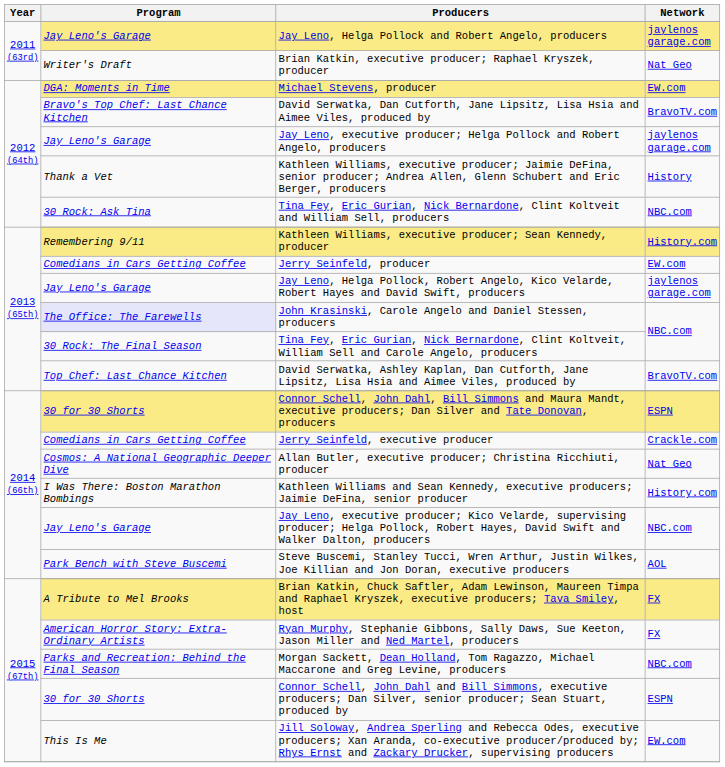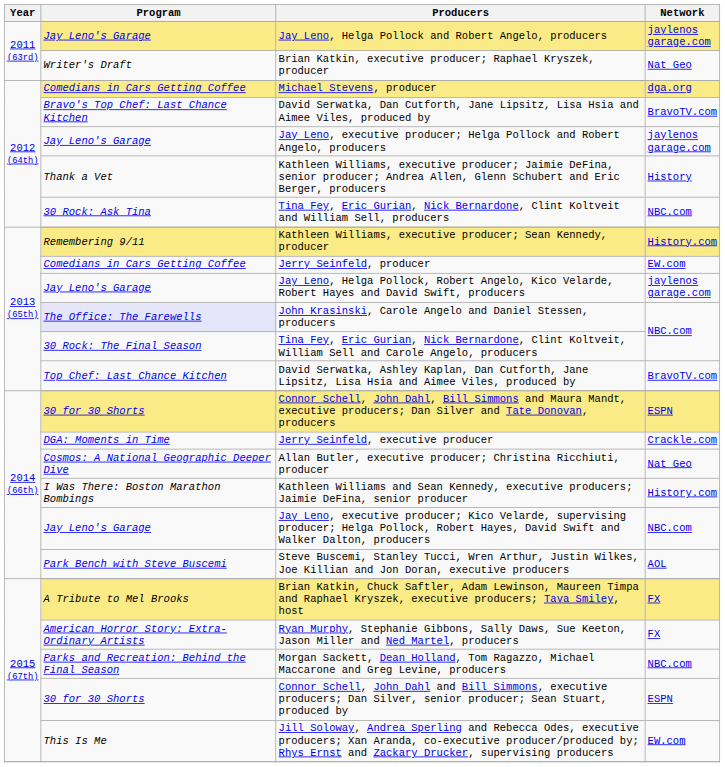 <table class="wikitable" style="width:100%">
 <tr bgcolor="#bebebe">
 <th width="5%">Year</th>
 <th width="35%">Program</th>
 <th width="55%">Producers</th>
 <th width="5%">Network</th>
 </tr>
 <tr>
 <td rowspan=3 style="text-align:center"><a href='#'>2011</a><br><small><a href='#'>(63rd)</a></small><br></td>
 </tr>
 <tr style="background:#FAEB86;">
 <td><em><a href='#'>Jay Leno's Garage</a></em></td>
 <td><a href='#'>Jay Leno</a>, Helga Pollock and Robert Angelo, producers</td>
 <td><a href='#'>jaylenos garage.com</a></td>
 </tr>
 <tr>
 <td><em>Writer's Draft</em></td>
 <td>Brian Katkin, executive producer; Raphael Kryszek, producer</td>
 <td><a href='#'>Nat Geo</a></td>
 </tr>
 <tr>
 <td rowspan=6 style="text-align:center"><a href='#'>2012</a><br><small><a href='#'>(64th)</a></small><br></td>
 </tr>
 <tr style="background:#FAEB86;">
-<td><em><a href='#'>DGA: Moments in Time</a></em></td>
+<td><em><a href='#'>Comedians in Cars Getting Coffee</a></em></td>
 <td><a href='#'>Michael Stevens</a>, producer</td>
-<td><a href='#'>EW.com</a></td>
+<td><a href='#'>dga.org</a></td>
 </tr>
 <tr>
 <td><em><a href='#'>Bravo's Top Chef: Last Chance Kitchen</a></em></td>
 <td>David Serwatka, Dan Cutforth, Jane Lipsitz, Lisa Hsia and Aimee Viles, produced by</td>
 <td><a href='#'>BravoTV.com</a></td>
 </tr>
 <tr>
 <td><em><a href='#'>Jay Leno's Garage</a></em></td>
 <td><a href='#'>Jay Leno</a>, executive producer; Helga Pollock and Robert Angelo, producers</td>
 <td><a href='#'>jaylenos garage.com</a></td>
 </tr>
 <tr>
 <td><em>Thank a Vet</em></td>
 <td>Kathleen Williams, executive producer; Jaimie DeFina, senior producer; Andrea Allen, Glenn Schubert and Eric Berger, producers</td>
 <td><a href='#'>History</a></td>
 </tr>
 <tr>
 <td><em><a href='#'>30 Rock: Ask Tina</a></em></td>
 <td><a href='#'>Tina Fey</a>, <a href='#'>Eric Gurian</a>, <a href='#'>Nick Bernardone</a>, Clint Koltveit and William Sell, producers</td>
 <td><a href='#'>NBC.com</a></td>
 </tr>
 <tr>
 <td rowspan=7 style="text-align:center"><a href='#'>2013</a><br><small><a href='#'>(65th)</a></small><br></td>
 </tr>
 <tr style="background:#FAEB86;">
 <td><em>Remembering 9/11</em></td>
 <td>Kathleen Williams, executive producer; Sean Kennedy, producer</td>
 <td><a href='#'>History.com</a></td>
 </tr>
 <tr>
 <td><em><a href='#'>Comedians in Cars Getting Coffee</a></em></td>
 <td><a href='#'>Jerry Seinfeld</a>, producer</td>
 <td><a href='#'>EW.com</a></td>
 </tr>
 <tr>
 <td><em><a href='#'>Jay Leno's Garage</a></em></td>
 <td><a href='#'>Jay Leno</a>, Helga Pollock, Robert Angelo, Kico Velarde, Robert Hayes and David Swift, producers</td>
 <td><a href='#'>jaylenos garage.com</a></td>
 </tr>
 <tr>
 <td style="background: lavender;"><em><a href='#'>The Office: The Farewells</a></em></td>
 <td><a href='#'>John Krasinski</a>, Carole Angelo and Daniel Stessen, producers</td>
 <td rowspan=2><a href='#'>NBC.com</a></td>
 </tr>
 <tr>
 <td><em><a href='#'>30 Rock: The Final Season</a></em></td>
 <td><a href='#'>Tina Fey</a>, <a href='#'>Eric Gurian</a>, <a href='#'>Nick Bernardone</a>, Clint Koltveit, William Sell and Carole Angelo, producers</td>
 </tr>
 <tr>
 <td><em><a href='#'>Top Chef: Last Chance Kitchen</a></em></td>
 <td>David Serwatka, Ashley Kaplan, Dan Cutforth, Jane Lipsitz, Lisa Hsia and Aimee Viles, produced by</td>
 <td><a href='#'>BravoTV.com</a></td>
 </tr>
 <tr>
 <td rowspan=7 style="text-align:center"><a href='#'>2014</a><br><small><a href='#'>(66th)</a></small><br></td>
 </tr>
 <tr style="background:#FAEB86;">
 <td><em><a href='#'>30 for 30 Shorts</a></em></td>
 <td><a href='#'>Connor Schell</a>, <a href='#'>John Dahl</a>, <a href='#'>Bill Simmons</a> and Maura Mandt, executive producers; Dan Silver and <a href='#'>Tate Donovan</a>, producers</td>
 <td><a href='#'>ESPN</a></td>
 </tr>
 <tr>
-<td><em><a href='#'>Comedians in Cars Getting Coffee</a></em></td>
+<td><em><a href='#'>DGA: Moments in Time</a></em></td>
 <td><a href='#'>Jerry Seinfeld</a>, executive producer</td>
 <td><a href='#'>Crackle.com</a></td>
 </tr>
 <tr>
 <td><em><a href='#'>Cosmos: A National Geographic Deeper Dive</a></em></td>
 <td>Allan Butler, executive producer; Christina Ricchiuti, producer</td>
 <td><a href='#'>Nat Geo</a></td>
 </tr>
 <tr>
 <td><em>I Was There: Boston Marathon Bombings</em></td>
 <td>Kathleen Williams and Sean Kennedy, executive producers; Jaimie DeFina, senior producer</td>
 <td><a href='#'>History.com</a></td>
 </tr>
 <tr>
 <td><em><a href='#'>Jay Leno's Garage</a></em></td>
 <td><a href='#'>Jay Leno</a>, executive producer; Kico Velarde, supervising producer; Helga Pollock, Robert Hayes, David Swift and Walker Dalton, producers</td>
 <td><a href='#'>NBC.com</a></td>
 </tr>
 <tr>
 <td><em><a href='#'>Park Bench with Steve Buscemi</a></em></td>
 <td>Steve Buscemi, Stanley Tucci, Wren Arthur, Justin Wilkes, Joe Killian and Jon Doran, executive producers</td>
 <td><a href='#'>AOL</a></td>
 </tr>
 <tr>
 <td rowspan=6 style="text-align:center"><a href='#'>2015</a><br><small><a href='#'>(67th)</a></small><br></td>
 </tr>
 <tr style="background:#FAEB86;">
 <td><em>A Tribute to Mel Brooks</em></td>
 <td>Brian Katkin, Chuck Saftler, Adam Lewinson, Maureen Timpa and Raphael Kryszek, executive producers; <a href='#'>Tava Smiley</a>, host</td>
 <td><a href='#'>FX</a></td>
 </tr>
 <tr>
 <td><em><a href='#'>American Horror Story: Extra-Ordinary Artists</a></em></td>
 <td><a href='#'>Ryan Murphy</a>, Stephanie Gibbons, Sally Daws, Sue Keeton, Jason Miller and <a href='#'>Ned Martel</a>, producers</td>
 <td><a href='#'>FX</a></td>
 </tr>
 <tr>
 <td><em><a href='#'>Parks and Recreation: Behind the Final Season</a></em></td>
 <td>Morgan Sackett, <a href='#'>Dean Holland</a>, Tom Ragazzo, Michael Maccarone and Greg Levine, producers</td>
 <td><a href='#'>NBC.com</a></td>
 </tr>
 <tr>
 <td><em><a href='#'>30 for 30 Shorts</a></em></td>
 <td><a href='#'>Connor Schell</a>, <a href='#'>John Dahl</a> and <a href='#'>Bill Simmons</a>, executive producers; Dan Silver, senior producer; Sean Stuart, produced by</td>
 <td><a href='#'>ESPN</a></td>
 </tr>
 <tr>
 <td><em>This Is Me</em></td>
 <td><a href='#'>Jill Soloway</a>, <a href='#'>Andrea Sperling</a> and Rebecca Odes, executive producers; Xan Aranda, co-executive producer/produced by; <a href='#'>Rhys Ernst</a> and <a href='#'>Zackary Drucker</a>, supervising producers</td>
 <td><a href='#'>EW.com</a></td>
 </tr>
 <tr>
 </tr>
 </table>
